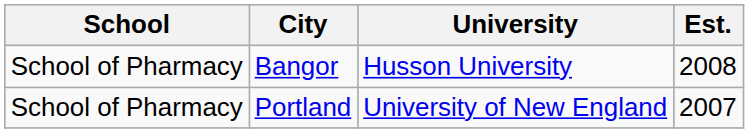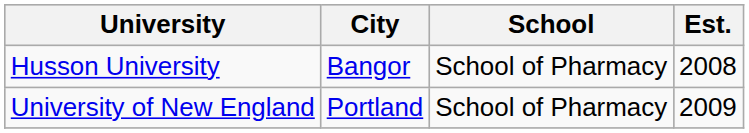 <table class="wikitable sortable">
 <tr>
+<th scope="col">University</th>
+<th scope="col">City</th>
 <th scope="col">School</th>
-<th scope="col">City</th>
-<th scope="col">University</th>
 <th scope="col">Est.</th>
 </tr>
 <tr>
+<td><a href='#'>Husson University</a></td>
+<td><a href='#'>Bangor</a></td>
 <td>School of Pharmacy</td>
-<td><a href='#'>Bangor</a></td>
-<td><a href='#'>Husson University</a></td>
 <td>2008</td>
 </tr>
 <tr>
+<td><a href='#'>University of New England</a></td>
+<td><a href='#'>Portland</a></td>
 <td>School of Pharmacy</td>
-<td><a href='#'>Portland</a></td>
-<td><a href='#'>University of New England</a></td>
-<td>2007</td>
+<td>2009</td>
 </tr>
 </table>
